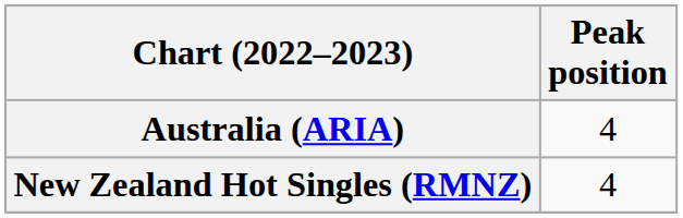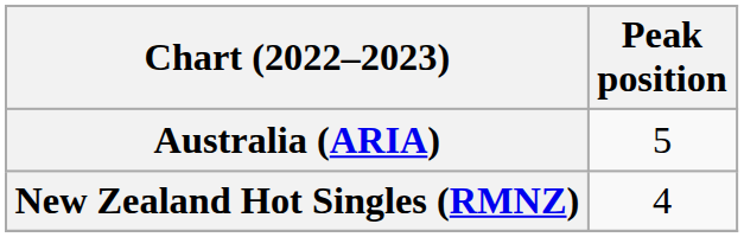 <table class="wikitable sortable plainrowheaders" style="text-align:center">
 <tr>
 <th scope="col">Chart (2022–2023)</th>
 <th scope="col">Peak<br>position</th>
 </tr>
 <tr>
 <th scope="row">Australia (<a href='#'>ARIA</a>)</th>
-<td>4</td>
+<td>5</td>
 </tr>
 <tr>
 <th scope="row">New Zealand Hot Singles (<a href='#'>RMNZ</a>)</th>
 <td>4</td>
 </tr>
 <tr>
 </tr>
 </table>
